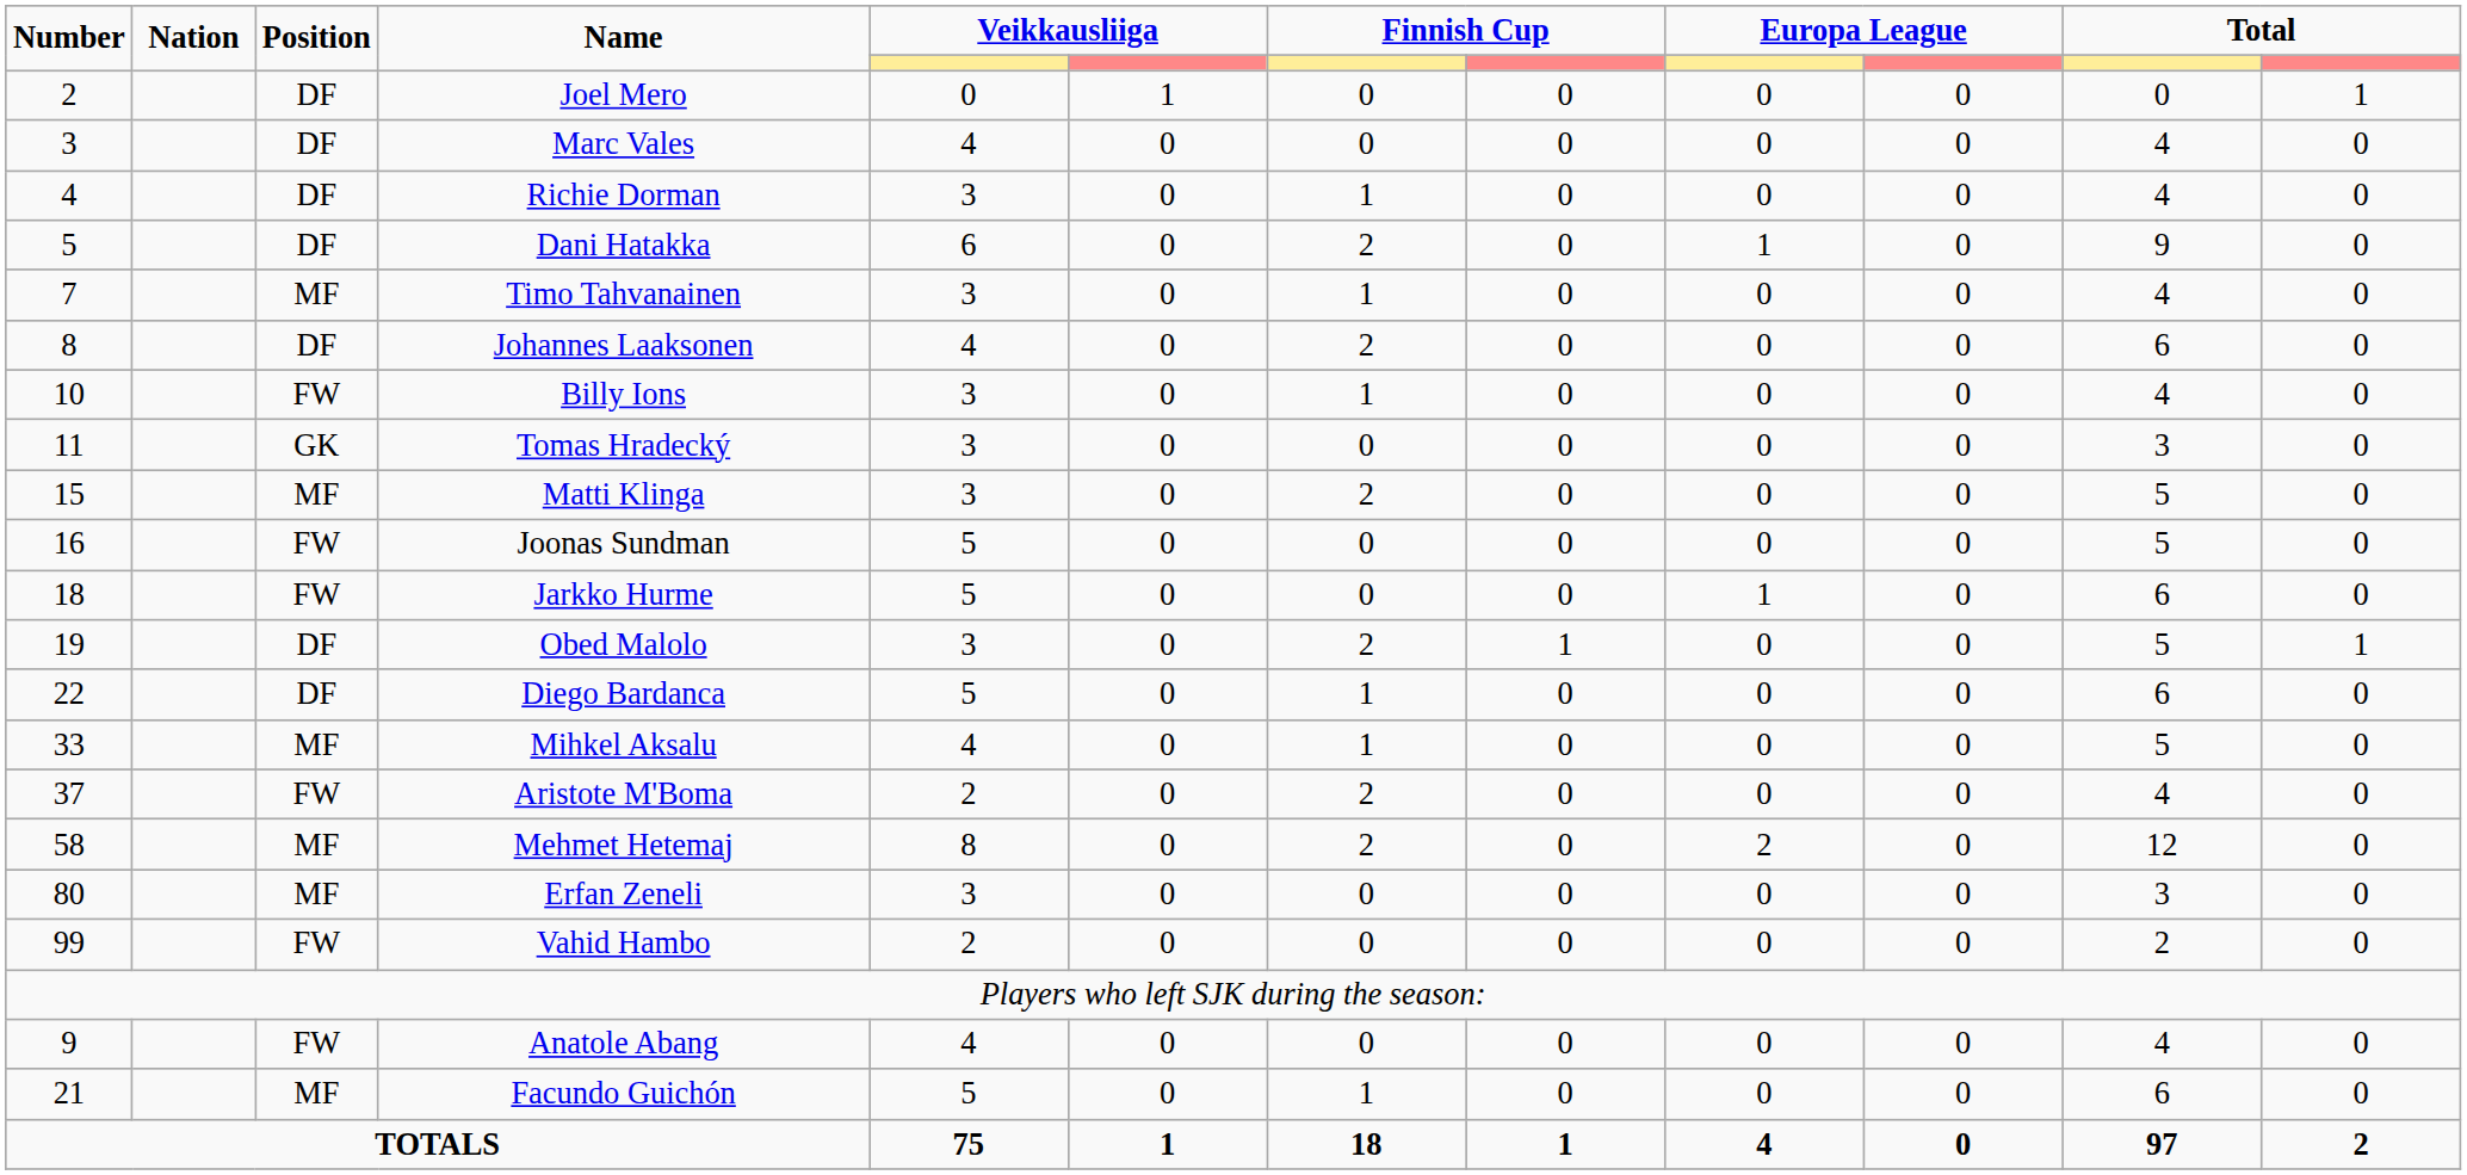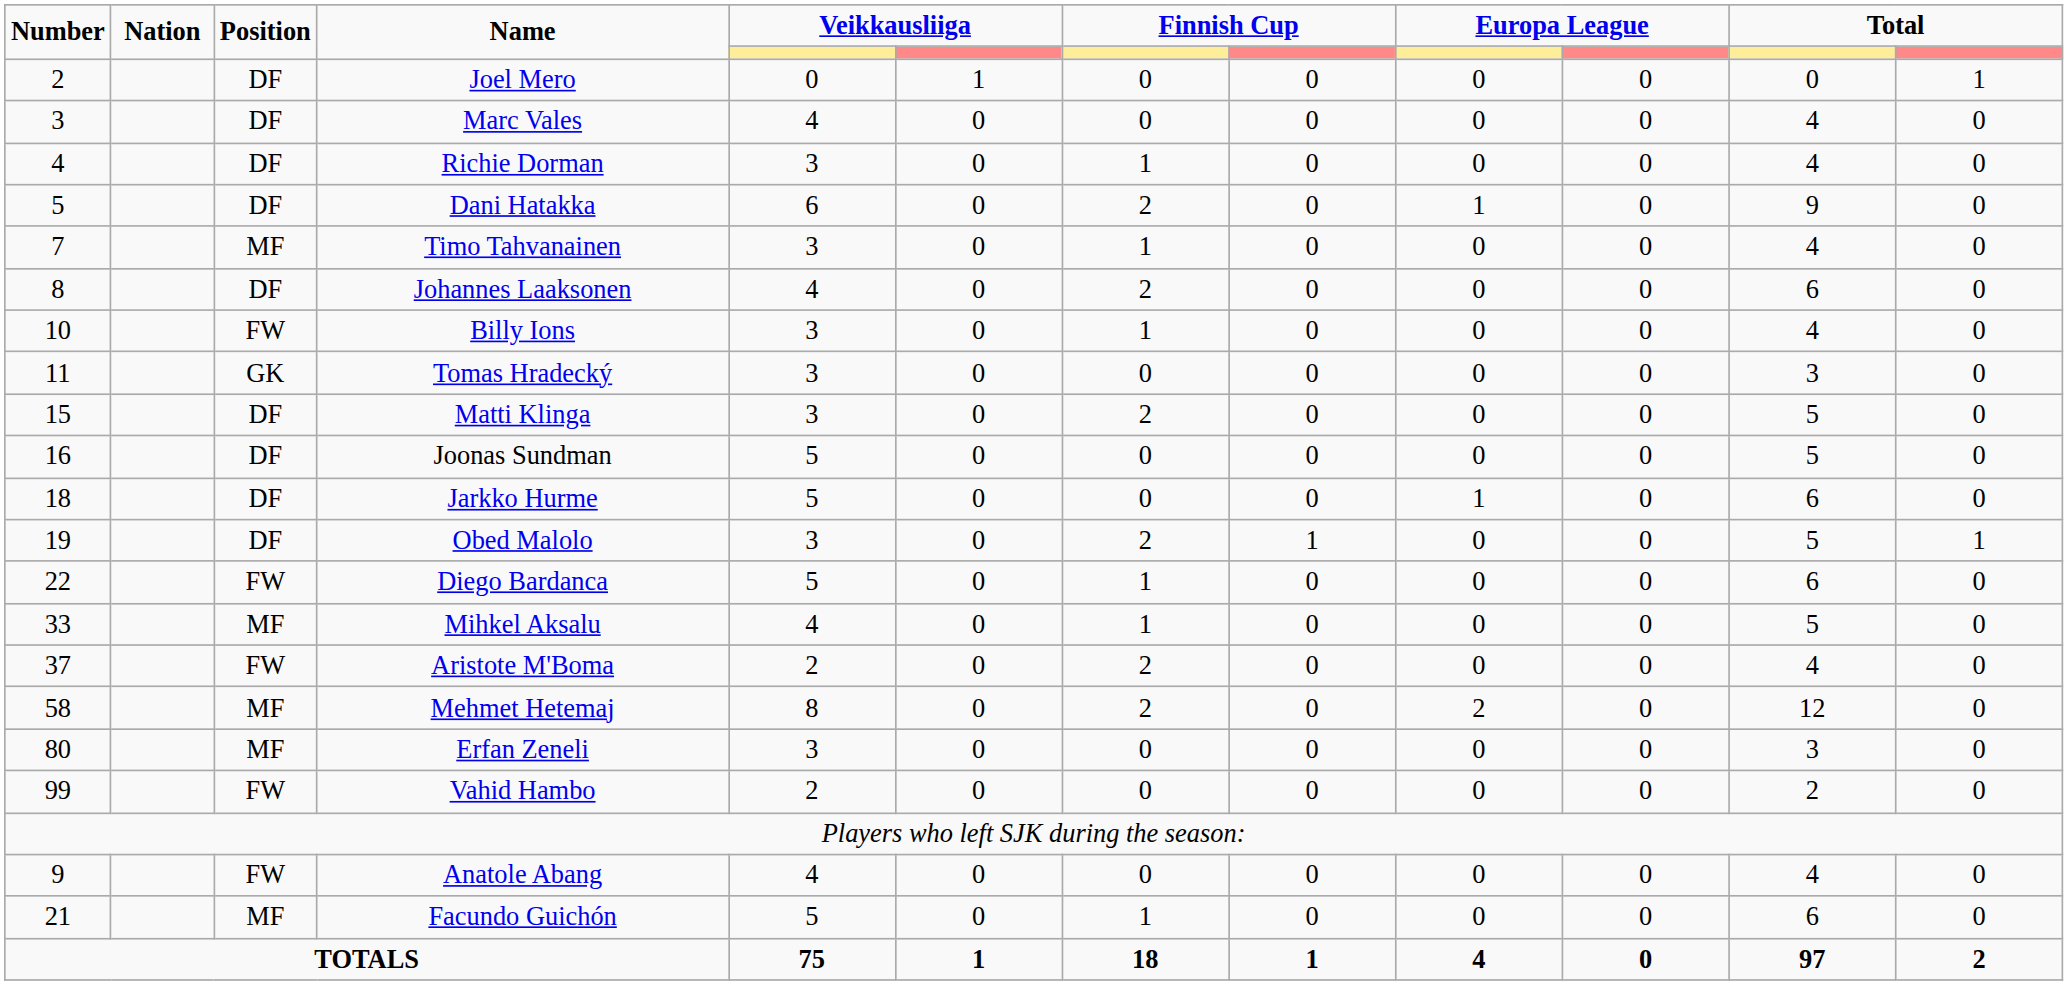 <table class="wikitable" style="text-align:center;">
 <tr>
 <td rowspan="2"  style="width:5%;"><strong>Number</strong></td>
 <td rowspan="2"  style="width:5%;"><strong>Nation</strong></td>
 <td rowspan="2"  style="width:5%;"><strong>Position</strong></td>
 <td rowspan="2"  style="width:20%;"><strong>Name</strong></td>
 <td colspan="2"><strong><a href='#'>Veikkausliiga</a></strong></td>
 <td colspan="2"><strong><a href='#'>Finnish Cup</a></strong></td>
 <td colspan="2"><strong><a href='#'>Europa League</a></strong></td>
 <td colspan="2"><strong>Total</strong></td>
 </tr>
 <tr>
 <th style="width:60px; background:#fe9;"></th>
 <th style="width:60px; background:#ff8888;"></th>
 <th style="width:60px; background:#fe9;"></th>
 <th style="width:60px; background:#ff8888;"></th>
 <th style="width:60px; background:#fe9;"></th>
 <th style="width:60px; background:#ff8888;"></th>
 <th style="width:60px; background:#fe9;"></th>
 <th style="width:60px; background:#ff8888;"></th>
 </tr>
 <tr>
 <td>2</td>
 <td></td>
 <td>DF</td>
 <td><a href='#'>Joel Mero</a></td>
 <td>0</td>
 <td>1</td>
 <td>0</td>
 <td>0</td>
 <td>0</td>
 <td>0</td>
 <td>0</td>
 <td>1</td>
 </tr>
 <tr>
 <td>3</td>
 <td></td>
 <td>DF</td>
 <td><a href='#'>Marc Vales</a></td>
 <td>4</td>
 <td>0</td>
 <td>0</td>
 <td>0</td>
 <td>0</td>
 <td>0</td>
 <td>4</td>
 <td>0</td>
 </tr>
 <tr>
 <td>4</td>
 <td></td>
 <td>DF</td>
 <td><a href='#'>Richie Dorman</a></td>
 <td>3</td>
 <td>0</td>
 <td>1</td>
 <td>0</td>
 <td>0</td>
 <td>0</td>
 <td>4</td>
 <td>0</td>
 </tr>
 <tr>
 <td>5</td>
 <td></td>
 <td>DF</td>
 <td><a href='#'>Dani Hatakka</a></td>
 <td>6</td>
 <td>0</td>
 <td>2</td>
 <td>0</td>
 <td>1</td>
 <td>0</td>
 <td>9</td>
 <td>0</td>
 </tr>
 <tr>
 <td>7</td>
 <td></td>
 <td>MF</td>
 <td><a href='#'>Timo Tahvanainen</a></td>
 <td>3</td>
 <td>0</td>
 <td>1</td>
 <td>0</td>
 <td>0</td>
 <td>0</td>
 <td>4</td>
 <td>0</td>
 </tr>
 <tr>
 <td>8</td>
 <td></td>
 <td>DF</td>
 <td><a href='#'>Johannes Laaksonen</a></td>
 <td>4</td>
 <td>0</td>
 <td>2</td>
 <td>0</td>
 <td>0</td>
 <td>0</td>
 <td>6</td>
 <td>0</td>
 </tr>
 <tr>
 <td>10</td>
 <td></td>
 <td>FW</td>
 <td><a href='#'>Billy Ions</a></td>
 <td>3</td>
 <td>0</td>
 <td>1</td>
 <td>0</td>
 <td>0</td>
 <td>0</td>
 <td>4</td>
 <td>0</td>
 </tr>
 <tr>
 <td>11</td>
 <td></td>
 <td>GK</td>
 <td><a href='#'>Tomas Hradecký</a></td>
 <td>3</td>
 <td>0</td>
 <td>0</td>
 <td>0</td>
 <td>0</td>
 <td>0</td>
 <td>3</td>
 <td>0</td>
 </tr>
 <tr>
 <td>15</td>
 <td></td>
-<td>MF</td>
+<td>DF</td>
 <td><a href='#'>Matti Klinga</a></td>
 <td>3</td>
 <td>0</td>
 <td>2</td>
 <td>0</td>
 <td>0</td>
 <td>0</td>
 <td>5</td>
 <td>0</td>
 </tr>
 <tr>
 <td>16</td>
 <td></td>
-<td>FW</td>
+<td>DF</td>
 <td>Joonas Sundman</td>
 <td>5</td>
 <td>0</td>
 <td>0</td>
 <td>0</td>
 <td>0</td>
 <td>0</td>
 <td>5</td>
 <td>0</td>
 </tr>
 <tr>
 <td>18</td>
 <td></td>
-<td>FW</td>
+<td>DF</td>
 <td><a href='#'>Jarkko Hurme</a></td>
 <td>5</td>
 <td>0</td>
 <td>0</td>
 <td>0</td>
 <td>1</td>
 <td>0</td>
 <td>6</td>
 <td>0</td>
 </tr>
 <tr>
 <td>19</td>
 <td></td>
 <td>DF</td>
 <td><a href='#'>Obed Malolo</a></td>
 <td>3</td>
 <td>0</td>
 <td>2</td>
 <td>1</td>
 <td>0</td>
 <td>0</td>
 <td>5</td>
 <td>1</td>
 </tr>
 <tr>
 <td>22</td>
 <td></td>
-<td>DF</td>
+<td>FW</td>
 <td><a href='#'>Diego Bardanca</a></td>
 <td>5</td>
 <td>0</td>
 <td>1</td>
 <td>0</td>
 <td>0</td>
 <td>0</td>
 <td>6</td>
 <td>0</td>
 </tr>
 <tr>
 <td>33</td>
 <td></td>
 <td>MF</td>
 <td><a href='#'>Mihkel Aksalu</a></td>
 <td>4</td>
 <td>0</td>
 <td>1</td>
 <td>0</td>
 <td>0</td>
 <td>0</td>
 <td>5</td>
 <td>0</td>
 </tr>
 <tr>
 <td>37</td>
 <td></td>
 <td>FW</td>
 <td><a href='#'>Aristote M'Boma</a></td>
 <td>2</td>
 <td>0</td>
 <td>2</td>
 <td>0</td>
 <td>0</td>
 <td>0</td>
 <td>4</td>
 <td>0</td>
 </tr>
 <tr>
 <td>58</td>
 <td></td>
 <td>MF</td>
 <td><a href='#'>Mehmet Hetemaj</a></td>
 <td>8</td>
 <td>0</td>
 <td>2</td>
 <td>0</td>
 <td>2</td>
 <td>0</td>
 <td>12</td>
 <td>0</td>
 </tr>
 <tr>
 <td>80</td>
 <td></td>
 <td>MF</td>
 <td><a href='#'>Erfan Zeneli</a></td>
 <td>3</td>
 <td>0</td>
 <td>0</td>
 <td>0</td>
 <td>0</td>
 <td>0</td>
 <td>3</td>
 <td>0</td>
 </tr>
 <tr>
 <td>99</td>
 <td></td>
 <td>FW</td>
 <td><a href='#'>Vahid Hambo</a></td>
 <td>2</td>
 <td>0</td>
 <td>0</td>
 <td>0</td>
 <td>0</td>
 <td>0</td>
 <td>2</td>
 <td>0</td>
 </tr>
 <tr>
 <td colspan="14"><em>Players who left SJK during the season:</em></td>
 </tr>
 <tr>
 <td>9</td>
 <td></td>
 <td>FW</td>
 <td><a href='#'>Anatole Abang</a></td>
 <td>4</td>
 <td>0</td>
 <td>0</td>
 <td>0</td>
 <td>0</td>
 <td>0</td>
 <td>4</td>
 <td>0</td>
 </tr>
 <tr>
 <td>21</td>
 <td></td>
 <td>MF</td>
 <td><a href='#'>Facundo Guichón</a></td>
 <td>5</td>
 <td>0</td>
 <td>1</td>
 <td>0</td>
 <td>0</td>
 <td>0</td>
 <td>6</td>
 <td>0</td>
 </tr>
 <tr>
 <td colspan="4"><strong>TOTALS</strong></td>
 <td><strong>75</strong></td>
 <td><strong>1</strong></td>
 <td><strong>18</strong></td>
 <td><strong>1</strong></td>
 <td><strong>4</strong></td>
 <td><strong>0</strong></td>
 <td><strong>97</strong></td>
 <td><strong>2</strong></td>
 </tr>
 </table>
